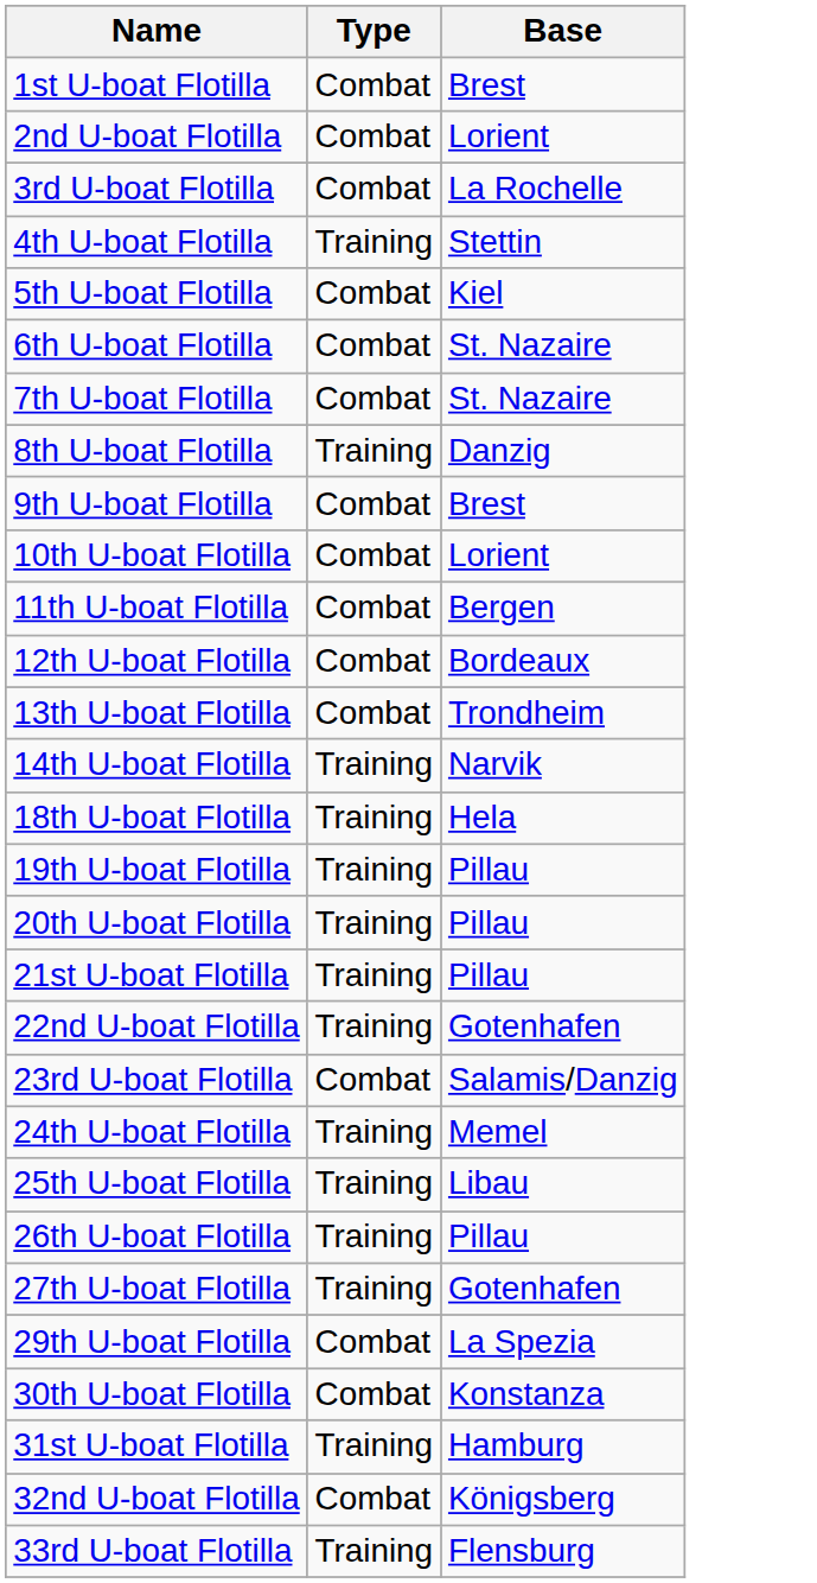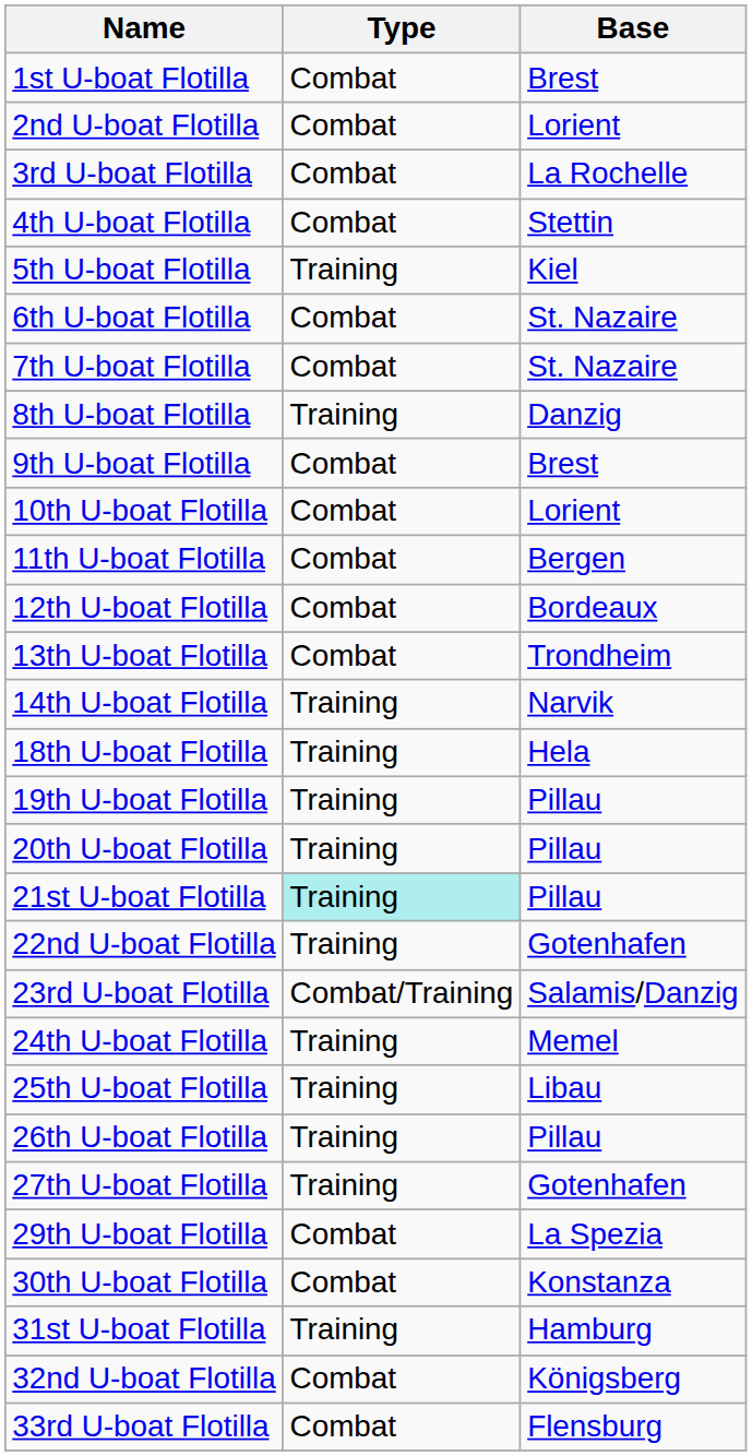 <table class="wikitable">
 <tr>
 <th>Name</th>
 <th>Type</th>
 <th>Base</th>
 </tr>
 <tr>
 <td><a href='#'>1st U-boat Flotilla</a></td>
 <td>Combat</td>
 <td><a href='#'>Brest</a></td>
 </tr>
 <tr>
 <td><a href='#'>2nd U-boat Flotilla</a></td>
 <td>Combat</td>
 <td><a href='#'>Lorient</a></td>
 </tr>
 <tr>
 <td><a href='#'>3rd U-boat Flotilla</a></td>
 <td>Combat</td>
 <td><a href='#'>La Rochelle</a></td>
 </tr>
 <tr>
 <td><a href='#'>4th U-boat Flotilla</a></td>
-<td>Training</td>
+<td>Combat</td>
 <td><a href='#'>Stettin</a></td>
 </tr>
 <tr>
 <td><a href='#'>5th U-boat Flotilla</a></td>
-<td>Combat</td>
+<td>Training</td>
 <td><a href='#'>Kiel</a></td>
 </tr>
 <tr>
 <td><a href='#'>6th U-boat Flotilla</a></td>
 <td>Combat</td>
 <td><a href='#'>St. Nazaire</a></td>
 </tr>
 <tr>
 <td><a href='#'>7th U-boat Flotilla</a></td>
 <td>Combat</td>
 <td><a href='#'>St. Nazaire</a></td>
 </tr>
 <tr>
 <td><a href='#'>8th U-boat Flotilla</a></td>
 <td>Training</td>
 <td><a href='#'>Danzig</a></td>
 </tr>
 <tr>
 <td><a href='#'>9th U-boat Flotilla</a></td>
 <td>Combat</td>
 <td><a href='#'>Brest</a></td>
 </tr>
 <tr>
 <td><a href='#'>10th U-boat Flotilla</a></td>
 <td>Combat</td>
 <td><a href='#'>Lorient</a></td>
 </tr>
 <tr>
 <td><a href='#'>11th U-boat Flotilla</a></td>
 <td>Combat</td>
 <td><a href='#'>Bergen</a></td>
 </tr>
 <tr>
 <td><a href='#'>12th U-boat Flotilla</a></td>
 <td>Combat</td>
 <td><a href='#'>Bordeaux</a></td>
 </tr>
 <tr>
 <td><a href='#'>13th U-boat Flotilla</a></td>
 <td>Combat</td>
 <td><a href='#'>Trondheim</a></td>
 </tr>
 <tr>
 <td><a href='#'>14th U-boat Flotilla</a></td>
 <td>Training</td>
 <td><a href='#'>Narvik</a></td>
 </tr>
 <tr>
 <td><a href='#'>18th U-boat Flotilla</a></td>
 <td>Training</td>
 <td><a href='#'>Hela</a></td>
 </tr>
 <tr>
 <td><a href='#'>19th U-boat Flotilla</a></td>
 <td>Training</td>
 <td><a href='#'>Pillau</a></td>
 </tr>
 <tr>
 <td><a href='#'>20th U-boat Flotilla</a></td>
 <td>Training</td>
 <td><a href='#'>Pillau</a></td>
 </tr>
 <tr>
 <td><a href='#'>21st U-boat Flotilla</a></td>
-<td>Training</td>
+<td style="background: paleturquoise;">Training</td>
 <td><a href='#'>Pillau</a></td>
 </tr>
 <tr>
 <td><a href='#'>22nd U-boat Flotilla</a></td>
 <td>Training</td>
 <td><a href='#'>Gotenhafen</a></td>
 </tr>
 <tr>
 <td><a href='#'>23rd U-boat Flotilla</a></td>
-<td>Combat</td>
+<td>Combat/Training</td>
 <td><a href='#'>Salamis</a>/<a href='#'>Danzig</a></td>
 </tr>
 <tr>
 <td><a href='#'>24th U-boat Flotilla</a></td>
 <td>Training</td>
 <td><a href='#'>Memel</a></td>
 </tr>
 <tr>
 <td><a href='#'>25th U-boat Flotilla</a></td>
 <td>Training</td>
 <td><a href='#'>Libau</a></td>
 </tr>
 <tr>
 <td><a href='#'>26th U-boat Flotilla</a></td>
 <td>Training</td>
 <td><a href='#'>Pillau</a></td>
 </tr>
 <tr>
 <td><a href='#'>27th U-boat Flotilla</a></td>
 <td>Training</td>
 <td><a href='#'>Gotenhafen</a></td>
 </tr>
 <tr>
 <td><a href='#'>29th U-boat Flotilla</a></td>
 <td>Combat</td>
 <td><a href='#'>La Spezia</a></td>
 </tr>
 <tr>
 <td><a href='#'>30th U-boat Flotilla</a></td>
 <td>Combat</td>
 <td><a href='#'>Konstanza</a></td>
 </tr>
 <tr>
 <td><a href='#'>31st U-boat Flotilla</a></td>
 <td>Training</td>
 <td><a href='#'>Hamburg</a></td>
 </tr>
 <tr>
 <td><a href='#'>32nd U-boat Flotilla</a></td>
 <td>Combat</td>
 <td><a href='#'>Königsberg</a></td>
 </tr>
 <tr>
 <td><a href='#'>33rd U-boat Flotilla</a></td>
-<td>Training</td>
+<td>Combat</td>
 <td><a href='#'>Flensburg</a></td>
 </tr>
 </table>
